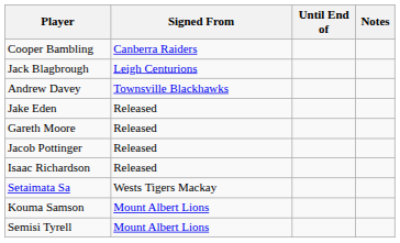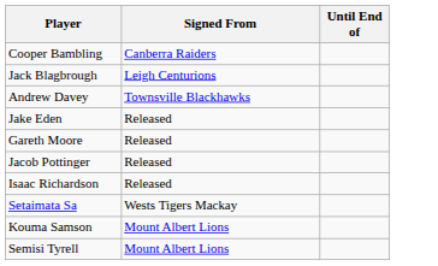 <table class="wikitable" style="font-size:90%">
 <tr style="background:#efefef;">
 <th style="width:120px;">Player</th>
 <th style="width:210px;">Signed From</th>
 <th style="width:70px;">Until End of</th>
-<th style="width:40px;">Notes</th>
 </tr>
 <tr>
 <td>Cooper Bambling</td>
 <td> <a href='#'>Canberra Raiders</a></td>
-<td></td>
 <td></td>
 </tr>
 <tr>
 <td>Jack Blagbrough</td>
 <td> <a href='#'>Leigh Centurions</a></td>
 <td></td>
-<td></td>
 </tr>
 <tr>
 <td>Andrew Davey</td>
 <td> <a href='#'>Townsville Blackhawks</a></td>
-<td></td>
 <td></td>
 </tr>
 <tr>
 <td>Jake Eden</td>
 <td>Released</td>
 <td></td>
-<td></td>
 </tr>
 <tr>
 <td>Gareth Moore</td>
 <td>Released</td>
-<td></td>
 <td></td>
 </tr>
 <tr>
 <td>Jacob Pottinger</td>
 <td>Released</td>
 <td></td>
-<td></td>
 </tr>
 <tr>
 <td>Isaac Richardson</td>
 <td>Released</td>
-<td></td>
 <td></td>
 </tr>
 <tr>
 <td><a href='#'>Setaimata Sa</a></td>
 <td> Wests Tigers Mackay</td>
 <td></td>
-<td></td>
 </tr>
 <tr>
 <td>Kouma Samson</td>
 <td> <a href='#'>Mount Albert Lions</a></td>
-<td></td>
 <td></td>
 </tr>
 <tr>
 <td>Semisi Tyrell</td>
 <td> <a href='#'>Mount Albert Lions</a></td>
 <td></td>
-<td></td>
 </tr>
 </table>
